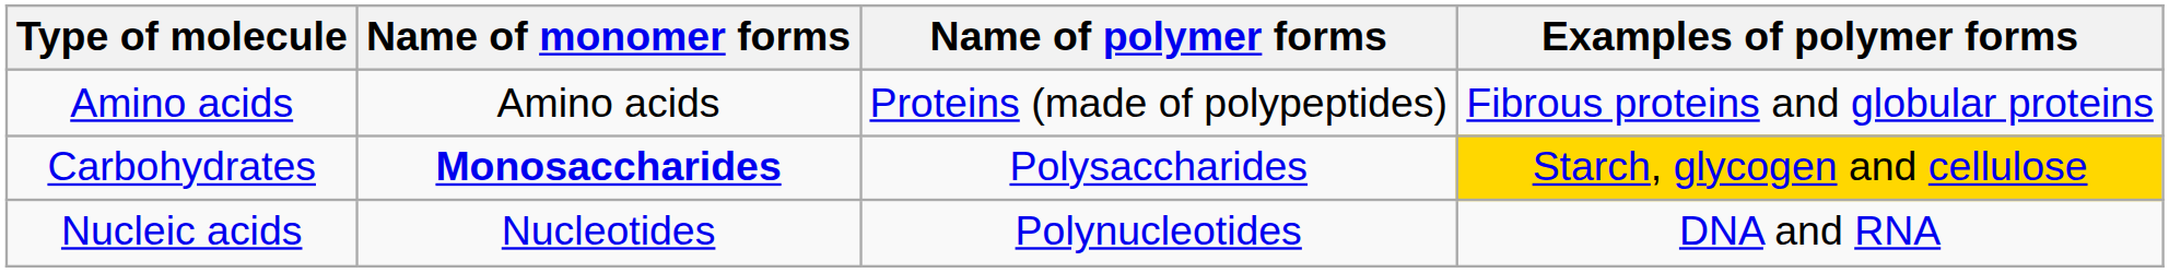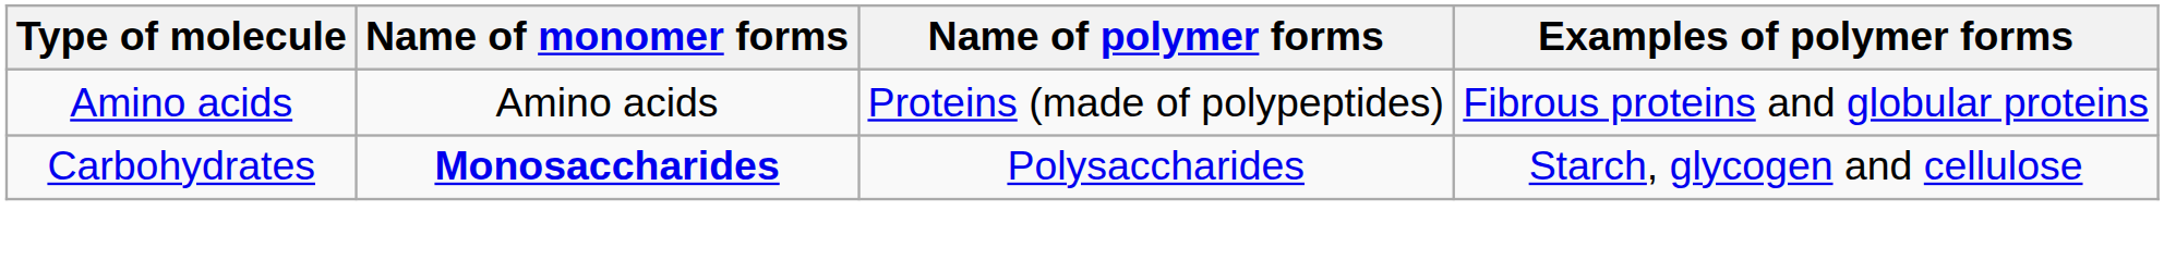 <table class="wikitable" style="margin-left: auto; margin-right: auto;">
 <tr>
 <th>Type of molecule</th>
 <th>Name of <a href='#'>monomer</a> forms</th>
 <th>Name of <a href='#'>polymer</a> forms</th>
 <th>Examples of polymer forms</th>
 </tr>
 <tr style="text-align:center;">
 <td><a href='#'>Amino acids</a></td>
 <td>Amino acids</td>
 <td><a href='#'>Proteins</a> (made of polypeptides)</td>
 <td><a href='#'>Fibrous proteins</a> and <a href='#'>globular proteins</a></td>
 </tr>
 <tr style="text-align:center;">
 <td><a href='#'>Carbohydrates</a></td>
 <td><strong><a href='#'>Monosaccharides</a></strong></td>
 <td><a href='#'>Polysaccharides</a></td>
-<td style="background: gold;"><a href='#'>Starch</a>, <a href='#'>glycogen</a> and <a href='#'>cellulose</a></td>
-</tr>
-<tr style="text-align:center;">
-<td><a href='#'>Nucleic acids</a></td>
-<td><a href='#'>Nucleotides</a></td>
-<td><a href='#'>Polynucleotides</a></td>
-<td><a href='#'>DNA</a> and <a href='#'>RNA</a></td>
+<td><a href='#'>Starch</a>, <a href='#'>glycogen</a> and <a href='#'>cellulose</a></td>
 </tr>
 </table>
